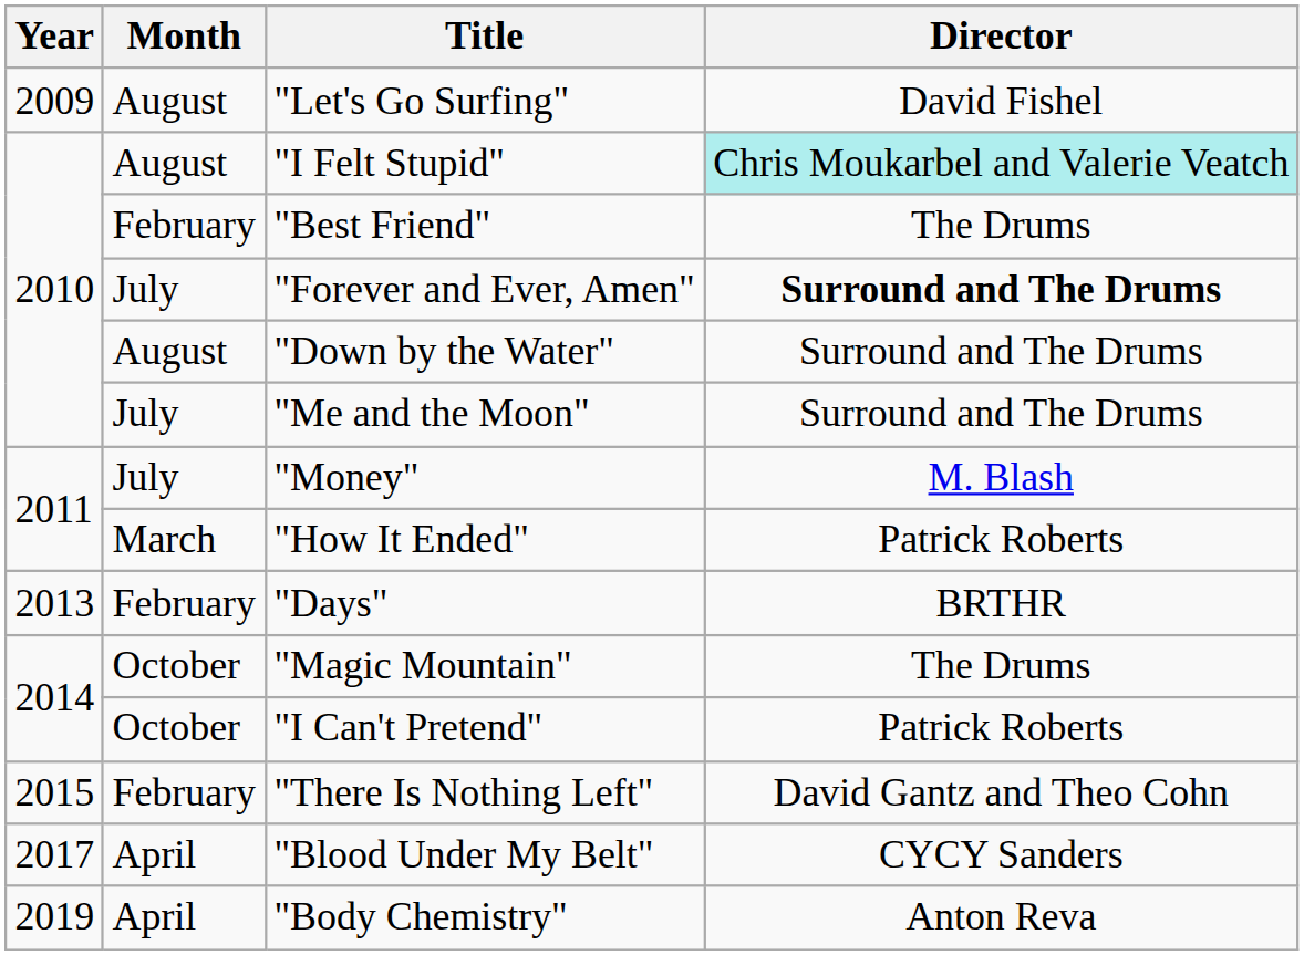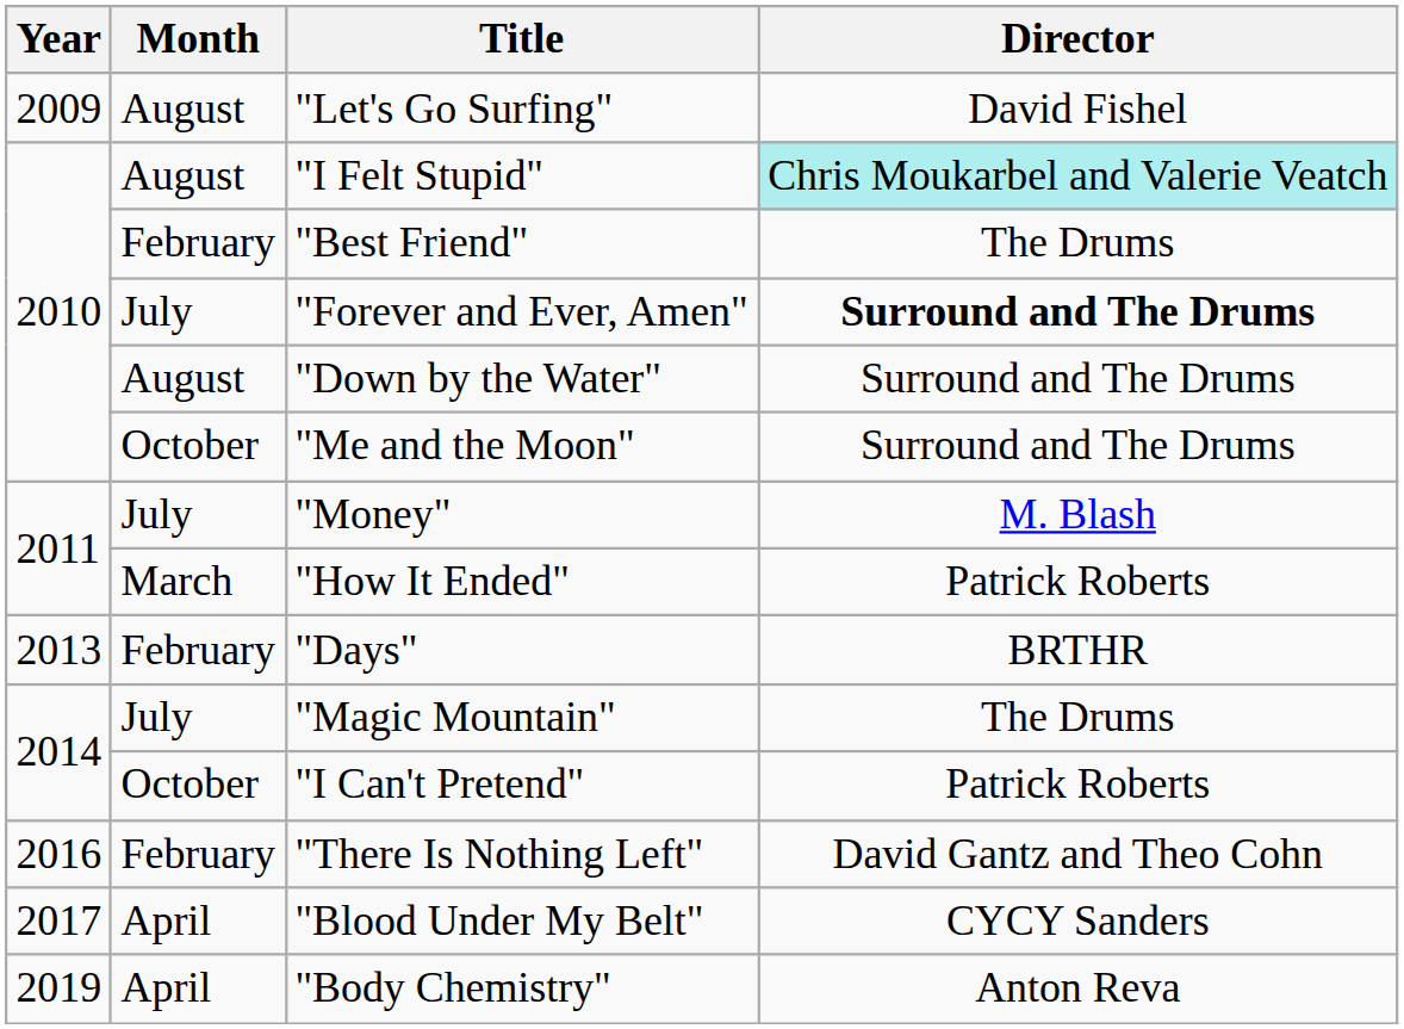 <table class="wikitable">
 <tr>
 <th>Year</th>
 <th>Month</th>
 <th>Title</th>
 <th>Director</th>
 </tr>
 <tr>
 <td>2009</td>
 <td>August</td>
 <td>"Let's Go Surfing"</td>
 <td align=center>David Fishel</td>
 </tr>
 <tr>
 <td rowspan="5">2010</td>
 <td>August</td>
 <td>"I Felt Stupid"</td>
 <td align=center style="background: paleturquoise;">Chris Moukarbel and Valerie Veatch</td>
 </tr>
 <tr>
 <td>February</td>
 <td>"Best Friend"</td>
 <td align=center>The Drums</td>
 </tr>
 <tr>
 <td>July</td>
 <td>"Forever and Ever, Amen"</td>
 <td align=center><strong>Surround and The Drums</strong></td>
 </tr>
 <tr>
 <td>August</td>
 <td>"Down by the Water"</td>
 <td align=center>Surround and The Drums</td>
 </tr>
 <tr>
-<td>July</td>
+<td>October</td>
 <td>"Me and the Moon"</td>
 <td align=center>Surround and The Drums</td>
 </tr>
 <tr>
 <td rowspan="2">2011</td>
 <td>July</td>
 <td>"Money"</td>
 <td align=center><a href='#'>M. Blash</a></td>
 </tr>
 <tr>
 <td>March</td>
 <td>"How It Ended"</td>
 <td align=center>Patrick Roberts</td>
 </tr>
 <tr>
 <td>2013</td>
 <td>February</td>
 <td>"Days"</td>
 <td align=center>BRTHR</td>
 </tr>
 <tr>
 <td rowspan="2">2014</td>
-<td>October</td>
+<td>July</td>
 <td>"Magic Mountain"</td>
 <td align=center>The Drums</td>
 </tr>
 <tr>
 <td>October</td>
 <td>"I Can't Pretend"</td>
 <td align=center>Patrick Roberts</td>
 </tr>
 <tr>
-<td>2015</td>
+<td>2016</td>
 <td>February</td>
 <td>"There Is Nothing Left"</td>
 <td align=center>David Gantz and Theo Cohn </td>
 </tr>
 <tr>
 <td>2017</td>
 <td>April</td>
 <td>"Blood Under My Belt"</td>
 <td align=center>CYCY Sanders</td>
 </tr>
 <tr>
 <td>2019</td>
 <td>April</td>
 <td>"Body Chemistry"</td>
 <td align=center>Anton Reva</td>
 </tr>
 </table>
